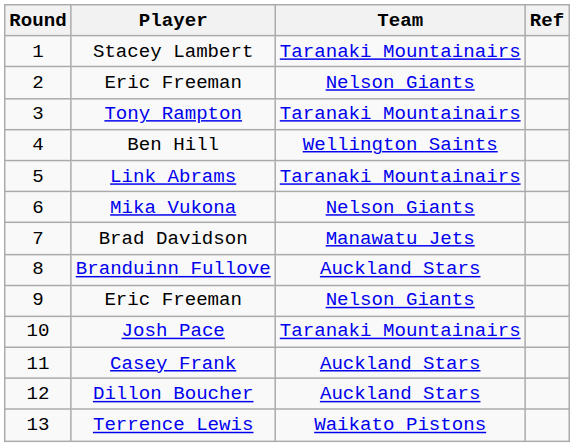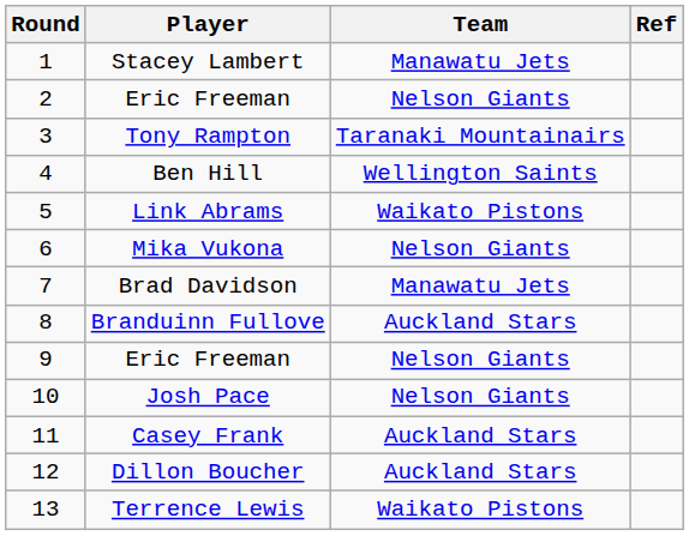 <table class="wikitable" style="text-align:center">
 <tr>
 <th>Round</th>
 <th>Player</th>
 <th>Team</th>
 <th>Ref</th>
 </tr>
 <tr>
 <td>1</td>
 <td>Stacey Lambert</td>
-<td><a href='#'>Taranaki Mountainairs</a></td>
+<td><a href='#'>Manawatu Jets</a></td>
 <td></td>
 </tr>
 <tr>
 <td>2</td>
 <td>Eric Freeman</td>
 <td><a href='#'>Nelson Giants</a></td>
 <td></td>
 </tr>
 <tr>
 <td>3</td>
 <td><a href='#'>Tony Rampton</a></td>
 <td><a href='#'>Taranaki Mountainairs</a></td>
 <td></td>
 </tr>
 <tr>
 <td>4</td>
 <td>Ben Hill</td>
 <td><a href='#'>Wellington Saints</a></td>
 <td></td>
 </tr>
 <tr>
 <td>5</td>
 <td><a href='#'>Link Abrams</a></td>
-<td><a href='#'>Taranaki Mountainairs</a></td>
+<td><a href='#'>Waikato Pistons</a></td>
 <td></td>
 </tr>
 <tr>
 <td>6</td>
 <td><a href='#'>Mika Vukona</a></td>
 <td><a href='#'>Nelson Giants</a></td>
 <td></td>
 </tr>
 <tr>
 <td>7</td>
 <td>Brad Davidson</td>
 <td><a href='#'>Manawatu Jets</a></td>
 <td></td>
 </tr>
 <tr>
 <td>8</td>
 <td><a href='#'>Branduinn Fullove</a></td>
 <td><a href='#'>Auckland Stars</a></td>
 <td></td>
 </tr>
 <tr>
 <td>9</td>
 <td>Eric Freeman</td>
 <td><a href='#'>Nelson Giants</a></td>
 <td></td>
 </tr>
 <tr>
 <td>10</td>
 <td><a href='#'>Josh Pace</a></td>
-<td><a href='#'>Taranaki Mountainairs</a></td>
+<td><a href='#'>Nelson Giants</a></td>
 <td></td>
 </tr>
 <tr>
 <td>11</td>
 <td><a href='#'>Casey Frank</a></td>
 <td><a href='#'>Auckland Stars</a></td>
 <td></td>
 </tr>
 <tr>
 <td>12</td>
 <td><a href='#'>Dillon Boucher</a></td>
 <td><a href='#'>Auckland Stars</a></td>
 <td></td>
 </tr>
 <tr>
 <td>13</td>
 <td><a href='#'>Terrence Lewis</a></td>
 <td><a href='#'>Waikato Pistons</a></td>
 <td></td>
 </tr>
 </table>
